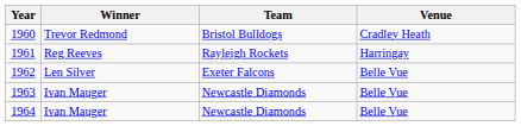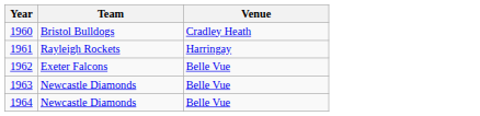 <table class="wikitable">
 <tr>
 <th width=40px  >Year</th>
-<th width=200px >Winner</th>
 <th width=200px >Team</th>
 <th width=200px >Venue</th>
 </tr>
 <tr>
 <td align=center><a href='#'>1960</a></td>
-<td> <a href='#'>Trevor Redmond</a></td>
 <td><a href='#'>Bristol Bulldogs</a></td>
 <td><a href='#'>Cradley Heath</a></td>
 </tr>
 <tr>
 <td align=center><a href='#'>1961</a></td>
-<td> <a href='#'>Reg Reeves</a></td>
 <td><a href='#'>Rayleigh Rockets</a></td>
 <td><a href='#'>Harringay</a></td>
 </tr>
 <tr>
 <td align=center><a href='#'>1962</a></td>
-<td> <a href='#'>Len Silver</a></td>
 <td><a href='#'>Exeter Falcons</a></td>
 <td><a href='#'>Belle Vue</a></td>
 </tr>
 <tr>
 <td align=center><a href='#'>1963</a></td>
-<td> <a href='#'>Ivan Mauger</a></td>
 <td><a href='#'>Newcastle Diamonds</a></td>
 <td><a href='#'>Belle Vue</a></td>
 </tr>
 <tr>
 <td align=center><a href='#'>1964</a></td>
-<td> <a href='#'>Ivan Mauger</a></td>
 <td><a href='#'>Newcastle Diamonds</a></td>
 <td><a href='#'>Belle Vue</a></td>
 </tr>
 </table>
